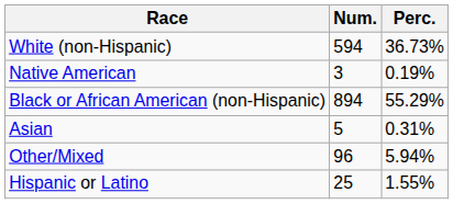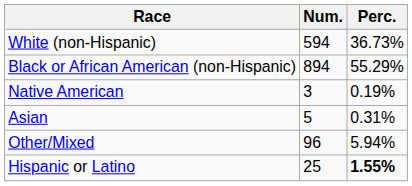 <table class="wikitable">
 <tr>
 <th>Race</th>
 <th>Num.</th>
 <th>Perc.</th>
 </tr>
 <tr>
 <td><a href='#'>White</a> (non-Hispanic)</td>
 <td>594</td>
 <td>36.73%</td>
 </tr>
 <tr>
+<td><a href='#'>Black or African American</a> (non-Hispanic)</td>
+<td>894</td>
+<td>55.29%</td>
+</tr>
+<tr>
 <td><a href='#'>Native American</a></td>
 <td>3</td>
 <td>0.19%</td>
-</tr>
-<tr>
-<td><a href='#'>Black or African American</a> (non-Hispanic)</td>
-<td>894</td>
-<td>55.29%</td>
 </tr>
 <tr>
 <td><a href='#'>Asian</a></td>
 <td>5</td>
 <td>0.31%</td>
 </tr>
 <tr>
 <td><a href='#'>Other/Mixed</a></td>
 <td>96</td>
 <td>5.94%</td>
 </tr>
 <tr>
 <td><a href='#'>Hispanic</a> or <a href='#'>Latino</a></td>
 <td>25</td>
-<td>1.55%</td>
+<td><strong>1.55%</strong></td>
 </tr>
 </table>
